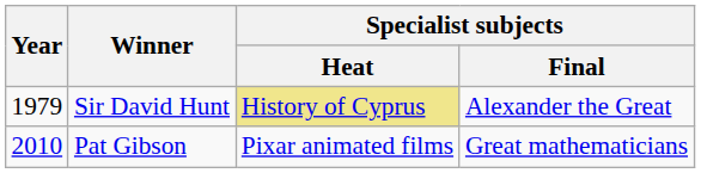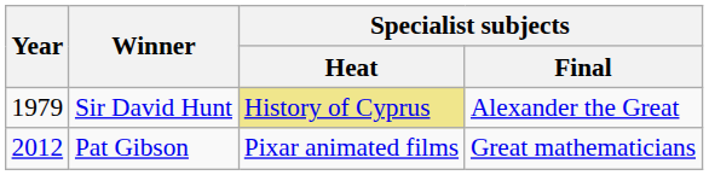 <table class="wikitable">
 <tr>
 <th rowspan="2">Year</th>
 <th rowspan="2">Winner</th>
 <th colspan="2">Specialist subjects</th>
 </tr>
 <tr>
 <th>Heat</th>
 <th>Final</th>
 </tr>
 <tr>
 <td>1979</td>
 <td><a href='#'>Sir David Hunt</a></td>
 <td style="background: khaki;"><a href='#'>History of Cyprus</a></td>
 <td><a href='#'>Alexander the Great</a></td>
 </tr>
 <tr>
-<td><a href='#'>2010</a></td>
+<td><a href='#'>2012</a></td>
 <td><a href='#'>Pat Gibson</a></td>
 <td><a href='#'>Pixar animated films</a></td>
 <td><a href='#'>Great mathematicians</a></td>
 </tr>
 </table>
